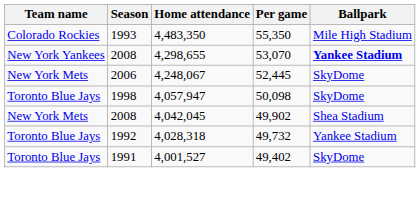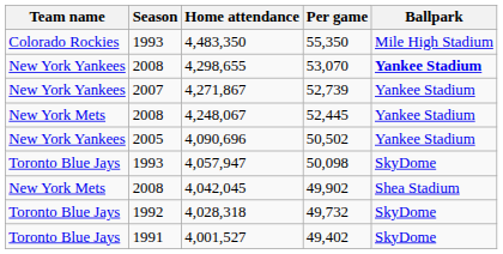 <table class="wikitable sortable">
 <tr>
 <th>Team name</th>
 <th>Season</th>
 <th>Home attendance</th>
 <th>Per game</th>
 <th>Ballpark</th>
 </tr>
 <tr>
 <td><a href='#'>Colorado Rockies</a></td>
 <td>1993</td>
 <td>4,483,350</td>
 <td>55,350</td>
 <td><a href='#'>Mile High Stadium</a></td>
 </tr>
 <tr>
 <td><a href='#'>New York Yankees</a></td>
 <td>2008</td>
 <td>4,298,655</td>
 <td>53,070</td>
 <td><strong><a href='#'>Yankee Stadium</a></strong></td>
 </tr>
 <tr>
+<td><a href='#'>New York Yankees</a></td>
+<td>2007</td>
+<td>4,271,867</td>
+<td>52,739</td>
+<td><a href='#'>Yankee Stadium</a></td>
+</tr>
+<tr>
 <td><a href='#'>New York Mets</a></td>
-<td>2006</td>
+<td>2008</td>
 <td>4,248,067</td>
 <td>52,445</td>
-<td><a href='#'>SkyDome</a></td>
+<td><a href='#'>Yankee Stadium</a></td>
+</tr>
+<tr>
+<td><a href='#'>New York Yankees</a></td>
+<td>2005</td>
+<td>4,090,696</td>
+<td>50,502</td>
+<td><a href='#'>Yankee Stadium</a></td>
 </tr>
 <tr>
 <td><a href='#'>Toronto Blue Jays</a></td>
-<td>1998</td>
+<td>1993</td>
 <td>4,057,947</td>
 <td>50,098</td>
 <td><a href='#'>SkyDome</a></td>
 </tr>
 <tr>
 <td><a href='#'>New York Mets</a></td>
 <td>2008</td>
 <td>4,042,045</td>
 <td>49,902</td>
 <td><a href='#'>Shea Stadium</a></td>
 </tr>
 <tr>
 <td><a href='#'>Toronto Blue Jays</a></td>
 <td>1992</td>
 <td>4,028,318</td>
 <td>49,732</td>
-<td><a href='#'>Yankee Stadium</a></td>
+<td><a href='#'>SkyDome</a></td>
 </tr>
 <tr>
 <td><a href='#'>Toronto Blue Jays</a></td>
 <td>1991</td>
 <td>4,001,527</td>
 <td>49,402</td>
 <td><a href='#'>SkyDome</a></td>
 </tr>
 </table>
